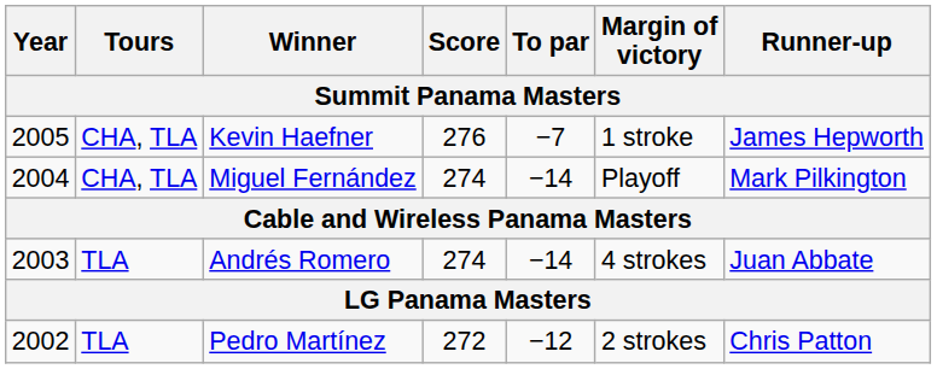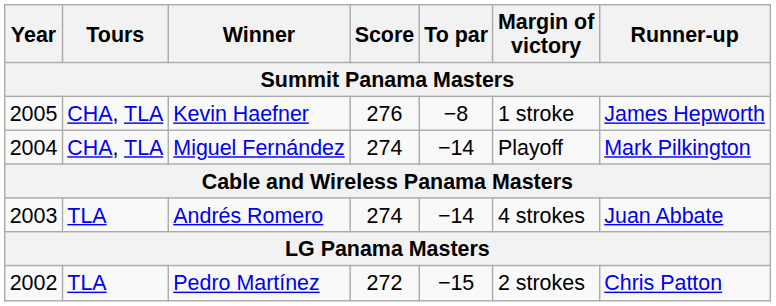 <table class=wikitable style=font-size:95%>
 <tr>
 <th>Year</th>
 <th>Tours</th>
 <th>Winner</th>
 <th>Score</th>
 <th>To par</th>
 <th>Margin of<br>victory</th>
 <th>Runner-up</th>
 </tr>
 <tr>
 <th colspan=7>Summit Panama Masters</th>
 </tr>
 <tr>
 <td>2005</td>
 <td><a href='#'>CHA</a>, <a href='#'>TLA</a></td>
 <td> <a href='#'>Kevin Haefner</a></td>
 <td align=center>276</td>
-<td align=center>−7</td>
+<td align=center>−8</td>
 <td>1 stroke</td>
 <td> <a href='#'>James Hepworth</a></td>
 </tr>
 <tr>
 <td>2004</td>
 <td><a href='#'>CHA</a>, <a href='#'>TLA</a></td>
 <td> <a href='#'>Miguel Fernández</a></td>
 <td align=center>274</td>
 <td align=center>−14</td>
 <td>Playoff</td>
 <td> <a href='#'>Mark Pilkington</a></td>
 </tr>
 <tr>
 <th colspan=7>Cable and Wireless Panama Masters</th>
 </tr>
 <tr>
 <td>2003</td>
 <td><a href='#'>TLA</a></td>
 <td> <a href='#'>Andrés Romero</a></td>
 <td align=center>274</td>
 <td align=center>−14</td>
 <td>4 strokes</td>
 <td> <a href='#'>Juan Abbate</a></td>
 </tr>
 <tr>
 <th colspan=7>LG Panama Masters</th>
 </tr>
 <tr>
 <td>2002</td>
 <td><a href='#'>TLA</a></td>
 <td> <a href='#'>Pedro Martínez</a></td>
 <td align=center>272</td>
-<td align=center>−12</td>
+<td align=center>−15</td>
 <td>2 strokes</td>
 <td> <a href='#'>Chris Patton</a></td>
 </tr>
 </table>
